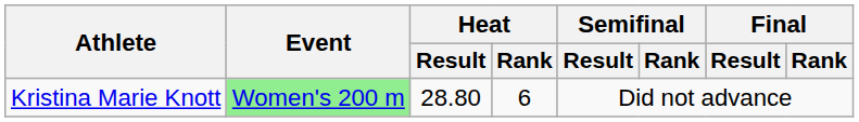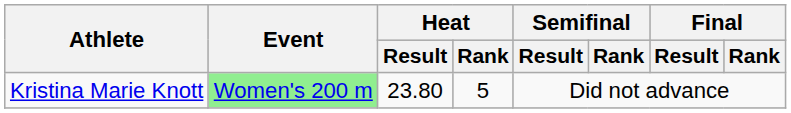 <table class="wikitable" style="font-size:90%">
 <tr>
 <th rowspan="2">Athlete</th>
 <th rowspan="2">Event</th>
 <th colspan="2">Heat</th>
 <th colspan="2">Semifinal</th>
 <th colspan="2">Final</th>
 </tr>
 <tr style="font-size:95%">
 <th>Result</th>
 <th>Rank</th>
 <th>Result</th>
 <th>Rank</th>
 <th>Result</th>
 <th>Rank</th>
 </tr>
 <tr align=center>
 <td align=left><a href='#'>Kristina Marie Knott</a></td>
 <td align=left style="background: lightgreen;"><a href='#'>Women's 200 m</a></td>
-<td>28.80</td>
-<td>6</td>
+<td>23.80</td>
+<td>5</td>
 <td colspan="4">Did not advance</td>
 </tr>
 </table>
